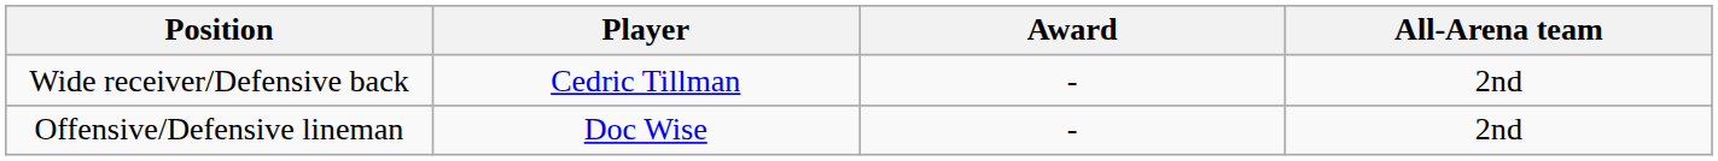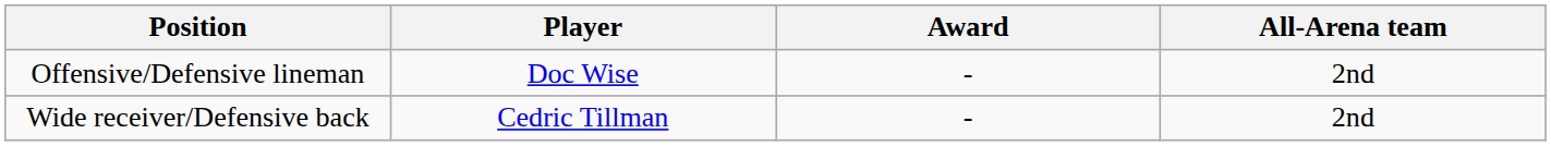 <table class="wikitable sortable">
 <tr>
 <th bgcolor="#DDDDFF" width="20%">Position</th>
 <th bgcolor="#DDDDFF" width="20%">Player</th>
 <th bgcolor="#DDDDFF" width="20%">Award</th>
 <th bgcolor="#DDDDFF" width="20%">All-Arena team</th>
 </tr>
 <tr align="center">
+<td>Offensive/Defensive lineman</td>
+<td><a href='#'>Doc Wise</a></td>
+<td>-</td>
+<td>2nd</td>
+</tr>
+<tr align="center">
 <td>Wide receiver/Defensive back</td>
 <td><a href='#'>Cedric Tillman</a></td>
 <td>-</td>
 <td>2nd</td>
 </tr>
-<tr align="center">
-<td>Offensive/Defensive lineman</td>
-<td><a href='#'>Doc Wise</a></td>
-<td>-</td>
-<td>2nd</td>
-</tr>
 </table>
